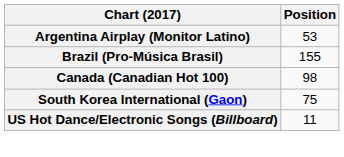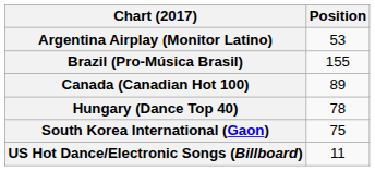 <table class="wikitable sortable plainrowheaders" style="text-align:center;">
 <tr>
 <th>Chart (2017)</th>
 <th>Position</th>
 </tr>
 <tr>
 <th scope="row">Argentina Airplay (Monitor Latino)</th>
 <td>53</td>
 </tr>
 <tr>
 <th scope="row">Brazil (Pro-Música Brasil)</th>
 <td>155</td>
 </tr>
 <tr>
 <th scope="row">Canada (Canadian Hot 100)</th>
-<td>98</td>
+<td>89</td>
+</tr>
+<tr>
+<th scope="row">Hungary (Dance Top 40)</th>
+<td>78</td>
 </tr>
 <tr>
 <th scope="row">South Korea International (<a href='#'>Gaon</a>)</th>
 <td>75</td>
 </tr>
 <tr>
 <th scope="row">US Hot Dance/Electronic Songs (<em>Billboard</em>)</th>
 <td>11</td>
 </tr>
 </table>
